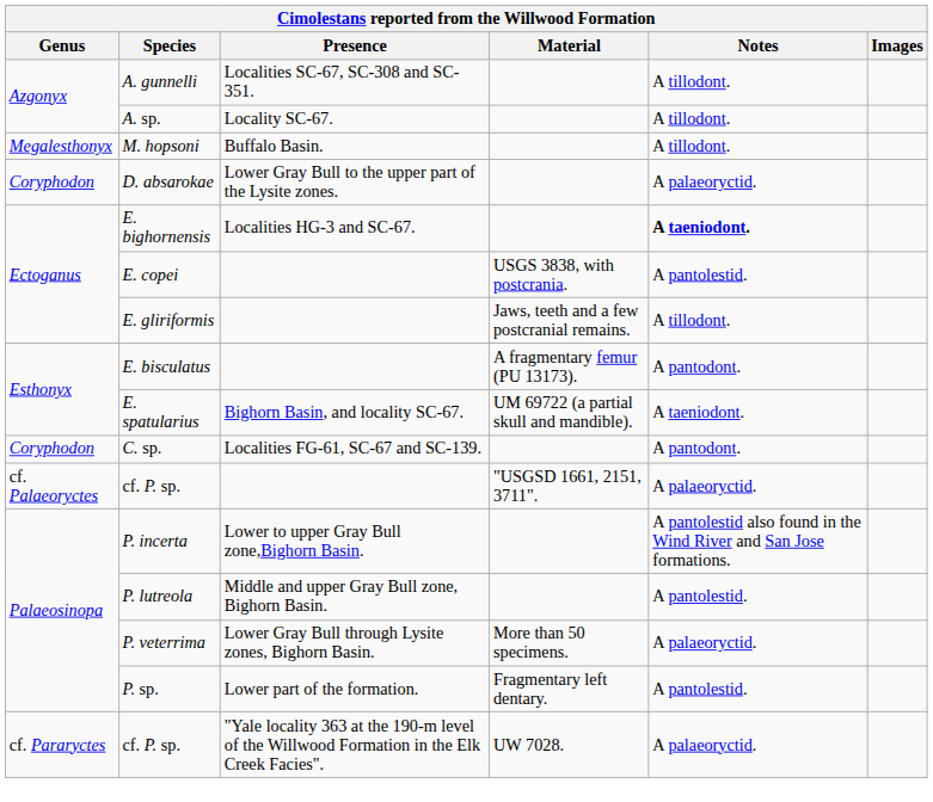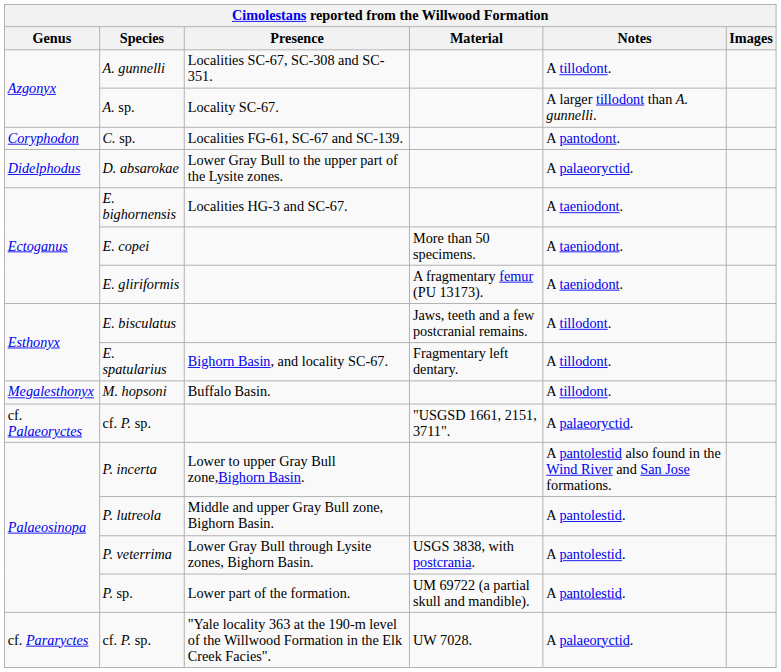 <table class="wikitable" align="center">
 <tr>
 <th colspan="6" align="center"><strong><a href='#'>Cimolestans</a> reported from the Willwood Formation</strong></th>
 </tr>
 <tr>
 <th>Genus</th>
 <th>Species</th>
 <th>Presence</th>
 <th><strong>Material</strong></th>
 <th>Notes</th>
 <th>Images</th>
 </tr>
 <tr>
 <td rowspan=2><em><a href='#'>Azgonyx</a></em></td>
 <td><em>A. gunnelli</em></td>
 <td>Localities SC-67, SC-308 and SC-351.</td>
 <td></td>
 <td>A <a href='#'>tillodont</a>.</td>
 <td></td>
 </tr>
 <tr>
 <td><em>A.</em> sp.</td>
 <td>Locality SC-67.</td>
 <td></td>
-<td>A <a href='#'>tillodont</a>.</td>
-<td></td>
-</tr>
-<tr>
-<td><em><a href='#'>Megalesthonyx</a></em></td>
-<td><em>M. hopsoni</em></td>
-<td>Buffalo Basin.</td>
-<td></td>
-<td>A <a href='#'>tillodont</a>.</td>
+<td>A larger <a href='#'>tillodont</a> than <em>A. gunnelli</em>.</td>
 <td></td>
 </tr>
 <tr>
 <td><em><a href='#'>Coryphodon</a></em></td>
+<td><em>C.</em> sp.</td>
+<td>Localities FG-61, SC-67 and SC-139.</td>
+<td></td>
+<td>A <a href='#'>pantodont</a>.</td>
+<td></td>
+</tr>
+<tr>
+<td><em><a href='#'>Didelphodus</a></em></td>
 <td><em>D. absarokae</em></td>
 <td>Lower Gray Bull to the upper part of the Lysite zones.</td>
 <td></td>
 <td>A <a href='#'>palaeoryctid</a>.</td>
 <td></td>
 </tr>
 <tr>
 <td rowspan=3><em><a href='#'>Ectoganus</a></em></td>
 <td><em>E. bighornensis</em></td>
 <td>Localities HG-3 and SC-67.</td>
 <td></td>
-<td><strong>A <a href='#'>taeniodont</a>.</strong></td>
+<td>A <a href='#'>taeniodont</a>.</td>
 <td></td>
 </tr>
 <tr>
 <td><em>E. copei</em></td>
 <td></td>
-<td>USGS 3838, with <a href='#'>postcrania</a>.</td>
-<td>A <a href='#'>pantolestid</a>.</td>
+<td>More than 50 specimens.</td>
+<td>A <a href='#'>taeniodont</a>.</td>
 <td></td>
 </tr>
 <tr>
 <td><em>E. gliriformis</em></td>
+<td></td>
+<td>A fragmentary <a href='#'>femur</a> (PU 13173).</td>
+<td>A <a href='#'>taeniodont</a>.</td>
+<td></td>
+</tr>
+<tr>
+<td rowspan=2><em><a href='#'>Esthonyx</a></em></td>
+<td><em>E. bisculatus</em></td>
 <td></td>
 <td>Jaws, teeth and a few postcranial remains.</td>
 <td>A <a href='#'>tillodont</a>.</td>
 <td></td>
 </tr>
 <tr>
-<td rowspan=2><em><a href='#'>Esthonyx</a></em></td>
-<td><em>E. bisculatus</em></td>
-<td></td>
-<td>A fragmentary <a href='#'>femur</a> (PU 13173).</td>
-<td>A <a href='#'>pantodont</a>.</td>
+<td><em>E. spatularius</em></td>
+<td><a href='#'>Bighorn Basin</a>, and locality SC-67.</td>
+<td>Fragmentary left dentary.</td>
+<td>A <a href='#'>tillodont</a>.</td>
 <td></td>
 </tr>
 <tr>
-<td><em>E. spatularius</em></td>
-<td><a href='#'>Bighorn Basin</a>, and locality SC-67.</td>
-<td>UM 69722 (a partial skull and mandible).</td>
-<td>A <a href='#'>taeniodont</a>.</td>
+<td><em><a href='#'>Megalesthonyx</a></em></td>
+<td><em>M. hopsoni</em></td>
+<td>Buffalo Basin.</td>
 <td></td>
-</tr>
-<tr>
-<td><em><a href='#'>Coryphodon</a></em></td>
-<td><em>C.</em> sp.</td>
-<td>Localities FG-61, SC-67 and SC-139.</td>
-<td></td>
-<td>A <a href='#'>pantodont</a>.</td>
+<td>A <a href='#'>tillodont</a>.</td>
 <td></td>
 </tr>
 <tr>
 <td>cf. <em><a href='#'>Palaeoryctes</a></em></td>
 <td>cf. <em>P.</em> sp.</td>
 <td></td>
 <td>"USGSD 1661, 2151, 3711".</td>
 <td>A <a href='#'>palaeoryctid</a>.</td>
 <td></td>
 </tr>
 <tr>
 <td rowspan=4><em><a href='#'>Palaeosinopa</a></em></td>
 <td><em>P. incerta</em></td>
 <td>Lower to upper Gray Bull zone,<a href='#'>Bighorn Basin</a>.</td>
 <td></td>
 <td>A <a href='#'>pantolestid</a> also found in the <a href='#'>Wind River</a> and <a href='#'>San Jose</a> formations.</td>
 <td></td>
 </tr>
 <tr>
 <td><em>P. lutreola</em></td>
 <td>Middle and upper Gray Bull zone, Bighorn Basin.</td>
 <td></td>
 <td>A <a href='#'>pantolestid</a>.</td>
 <td></td>
 </tr>
 <tr>
 <td><em>P. veterrima</em></td>
 <td>Lower Gray Bull through Lysite zones, Bighorn Basin.</td>
-<td>More than 50 specimens.</td>
-<td>A <a href='#'>palaeoryctid</a>.</td>
+<td>USGS 3838, with <a href='#'>postcrania</a>.</td>
+<td>A <a href='#'>pantolestid</a>.</td>
 <td></td>
 </tr>
 <tr>
 <td><em>P.</em> sp.</td>
 <td>Lower part of the formation.</td>
-<td>Fragmentary left dentary.</td>
+<td>UM 69722 (a partial skull and mandible).</td>
 <td>A <a href='#'>pantolestid</a>.</td>
 <td></td>
 </tr>
 <tr>
 <td>cf. <em><a href='#'>Pararyctes</a></em></td>
 <td>cf. <em>P.</em> sp.</td>
 <td>"Yale locality 363 at the 190-m level of the Willwood Formation in the Elk Creek Facies".</td>
 <td>UW 7028.</td>
 <td>A <a href='#'>palaeoryctid</a>.</td>
 <td></td>
 </tr>
 </table>
